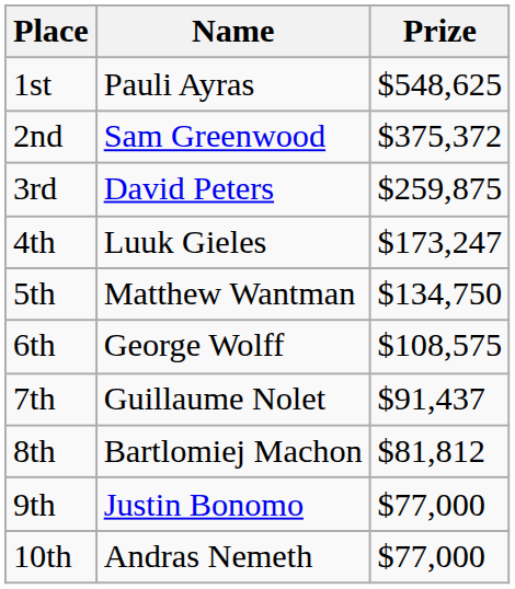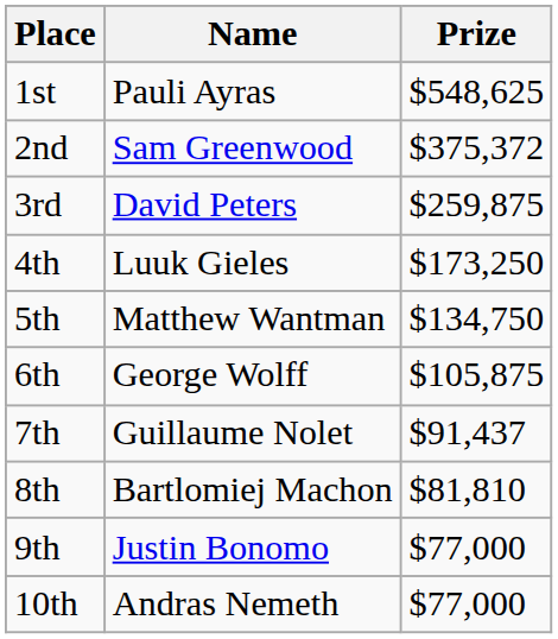 <table class="wikitable">
 <tr>
 <th>Place</th>
 <th>Name</th>
 <th>Prize</th>
 </tr>
 <tr>
 <td>1st</td>
 <td> Pauli Ayras</td>
 <td>$548,625</td>
 </tr>
 <tr>
 <td>2nd</td>
 <td> <a href='#'>Sam Greenwood</a></td>
 <td>$375,372</td>
 </tr>
 <tr>
 <td>3rd</td>
 <td> <a href='#'>David Peters</a></td>
 <td>$259,875</td>
 </tr>
 <tr>
 <td>4th</td>
 <td> Luuk Gieles</td>
-<td>$173,247</td>
+<td>$173,250</td>
 </tr>
 <tr>
 <td>5th</td>
 <td> Matthew Wantman</td>
 <td>$134,750</td>
 </tr>
 <tr>
 <td>6th</td>
 <td> George Wolff</td>
-<td>$108,575</td>
+<td>$105,875</td>
 </tr>
 <tr>
 <td>7th</td>
 <td> Guillaume Nolet</td>
 <td>$91,437</td>
 </tr>
 <tr>
 <td>8th</td>
 <td> Bartlomiej Machon</td>
-<td>$81,812</td>
+<td>$81,810</td>
 </tr>
 <tr>
 <td>9th</td>
 <td> <a href='#'>Justin Bonomo</a></td>
 <td>$77,000</td>
 </tr>
 <tr>
 <td>10th</td>
 <td> Andras Nemeth</td>
 <td>$77,000</td>
 </tr>
 </table>
